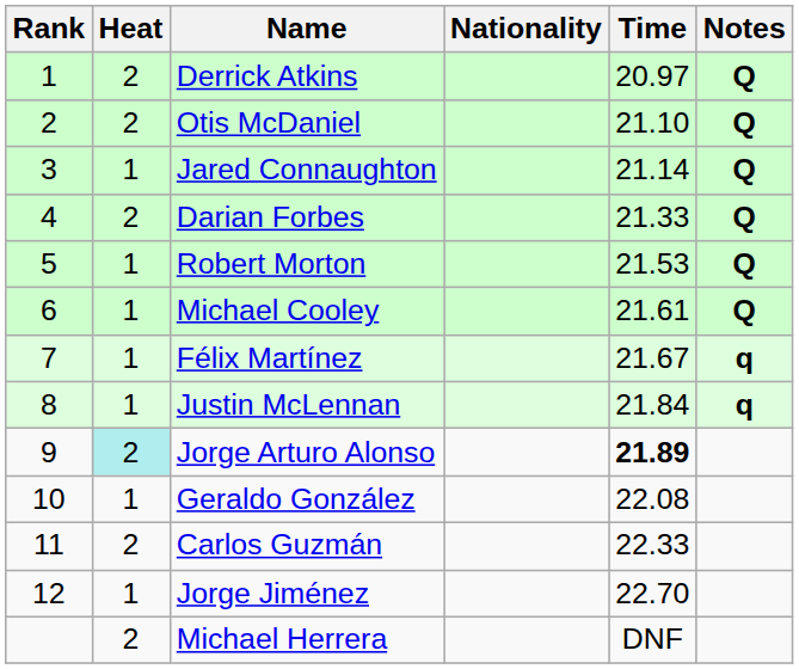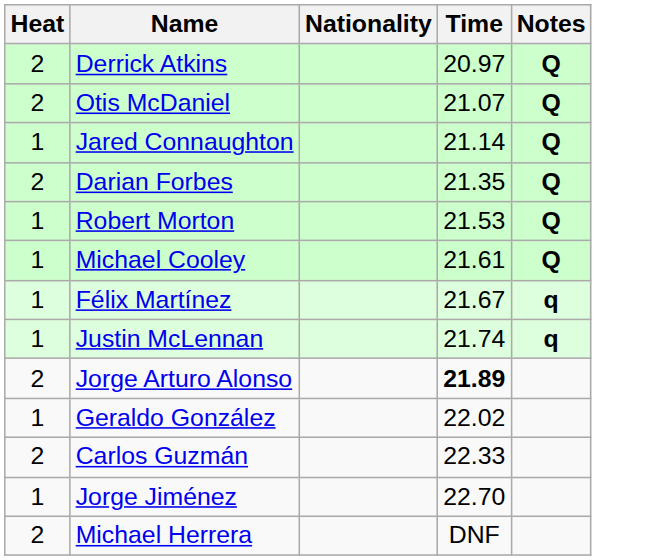 <table class="wikitable sortable" style="text-align:center">
 <tr>
-<th>Rank</th>
 <th>Heat</th>
 <th>Name</th>
 <th>Nationality</th>
 <th>Time</th>
 <th>Notes</th>
 </tr>
 <tr bgcolor=ccffcc>
-<td align=center>1</td>
 <td align=center>2</td>
 <td align=left><a href='#'>Derrick Atkins</a></td>
 <td align=left></td>
 <td>20.97</td>
 <td><strong>Q</strong></td>
 </tr>
 <tr bgcolor=ccffcc>
 <td align=center>2</td>
-<td align=center>2</td>
 <td align=left><a href='#'>Otis McDaniel</a></td>
 <td align=left></td>
-<td>21.10</td>
+<td>21.07</td>
 <td><strong>Q</strong></td>
 </tr>
 <tr bgcolor=ccffcc>
-<td align=center>3</td>
 <td align=center>1</td>
 <td align=left><a href='#'>Jared Connaughton</a></td>
 <td align=left></td>
 <td>21.14</td>
 <td><strong>Q</strong></td>
 </tr>
 <tr bgcolor=ccffcc>
-<td align=center>4</td>
 <td align=center>2</td>
 <td align=left><a href='#'>Darian Forbes</a></td>
 <td align=left></td>
-<td>21.33</td>
+<td>21.35</td>
 <td><strong>Q</strong></td>
 </tr>
 <tr bgcolor=ccffcc>
-<td align=center>5</td>
 <td align=center>1</td>
 <td align=left><a href='#'>Robert Morton</a></td>
 <td align=left></td>
 <td>21.53</td>
 <td><strong>Q</strong></td>
 </tr>
 <tr bgcolor=ccffcc>
-<td align=center>6</td>
 <td align=center>1</td>
 <td align=left><a href='#'>Michael Cooley</a></td>
 <td align=left></td>
 <td>21.61</td>
 <td><strong>Q</strong></td>
 </tr>
 <tr bgcolor=ddffdd>
-<td align=center>7</td>
 <td align=center>1</td>
 <td align=left><a href='#'>Félix Martínez</a></td>
 <td align=left></td>
 <td>21.67</td>
 <td><strong>q</strong></td>
 </tr>
 <tr bgcolor=ddffdd>
-<td align=center>8</td>
 <td align=center>1</td>
 <td align=left><a href='#'>Justin McLennan</a></td>
 <td align=left></td>
-<td>21.84</td>
+<td>21.74</td>
 <td><strong>q</strong></td>
 </tr>
 <tr>
-<td align=center>9</td>
-<td align=center style="background: paleturquoise;">2</td>
+<td align=center>2</td>
 <td align=left><a href='#'>Jorge Arturo Alonso</a></td>
 <td align=left></td>
 <td><strong>21.89</strong></td>
 <td></td>
 </tr>
 <tr>
-<td align=center>10</td>
 <td align=center>1</td>
 <td align=left><a href='#'>Geraldo González</a></td>
 <td align=left></td>
-<td>22.08</td>
+<td>22.02</td>
 <td></td>
 </tr>
 <tr>
-<td align=center>11</td>
 <td align=center>2</td>
 <td align=left><a href='#'>Carlos Guzmán</a></td>
 <td align=left></td>
 <td>22.33</td>
 <td></td>
 </tr>
 <tr>
-<td align=center>12</td>
 <td align=center>1</td>
 <td align=left><a href='#'>Jorge Jiménez</a></td>
 <td align=left></td>
 <td>22.70</td>
 <td></td>
 </tr>
 <tr>
-<td align=center></td>
 <td align=center>2</td>
 <td align=left><a href='#'>Michael Herrera</a></td>
 <td align=left></td>
 <td>DNF</td>
 <td></td>
 </tr>
 </table>
